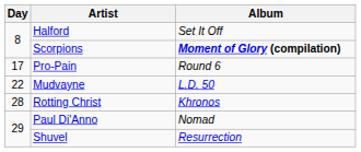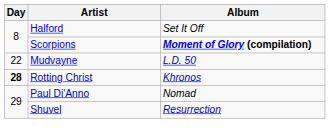 <table class="wikitable" border="1">
 <tr>
 <th>Day</th>
 <th width="200">Artist</th>
 <th width="250">Album</th>
 </tr>
 <tr>
 <td align="center" rowspan="2">8</td>
 <td><a href='#'>Halford</a></td>
 <td><em>Set It Off</em></td>
 </tr>
 <tr>
 <td><a href='#'>Scorpions</a></td>
 <td><strong><em><a href='#'>Moment of Glory</a></em> (compilation)</strong></td>
 </tr>
 <tr>
-<td align="center">17</td>
-<td><a href='#'>Pro-Pain</a></td>
-<td><em>Round 6</em></td>
-</tr>
-<tr>
 <td align="center">22</td>
 <td><a href='#'>Mudvayne</a></td>
 <td><em><a href='#'>L.D. 50</a></em></td>
 </tr>
 <tr>
-<td align="center">28</td>
+<td align="center"><strong>28</strong></td>
 <td><a href='#'>Rotting Christ</a></td>
 <td><em><a href='#'>Khronos</a></em></td>
 </tr>
 <tr>
 <td align="center" rowspan="2">29</td>
 <td><a href='#'>Paul Di'Anno</a></td>
 <td><em>Nomad</em></td>
 </tr>
 <tr>
 <td><a href='#'>Shuvel</a></td>
 <td><em><a href='#'>Resurrection</a></em></td>
 </tr>
 </table>
